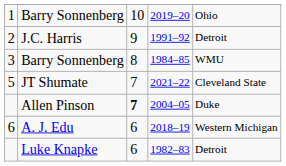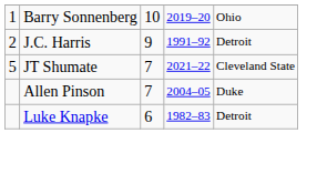 <table class="wikitable">
 <tr>
 </tr>
 <tr>
 <td>1</td>
 <td>Barry Sonnenberg</td>
 <td>10</td>
 <td style="font-size:80%;"><a href='#'>2019–20</a></td>
 <td style="font-size:80%;">Ohio</td>
 </tr>
 <tr>
 <td>2</td>
 <td>J.C. Harris</td>
 <td>9</td>
 <td style="font-size:80%;"><a href='#'>1991–92</a></td>
 <td style="font-size:80%;">Detroit</td>
 </tr>
 <tr>
-<td>3</td>
-<td>Barry Sonnenberg</td>
-<td>8</td>
-<td style="font-size:80%;"><a href='#'>1984–85</a></td>
-<td style="font-size:80%;">WMU</td>
-</tr>
-<tr>
 <td>5</td>
 <td>JT Shumate</td>
 <td>7</td>
 <td style="font-size:80%;"><a href='#'>2021–22</a></td>
 <td style="font-size:80%;">Cleveland State</td>
 </tr>
 <tr>
 <td></td>
 <td>Allen Pinson</td>
-<td><strong>7</strong></td>
+<td>7</td>
 <td style="font-size:80%;"><a href='#'>2004–05</a></td>
 <td style="font-size:80%;">Duke</td>
-</tr>
-<tr>
-<td>6</td>
-<td><a href='#'>A. J. Edu</a></td>
-<td>6</td>
-<td style="font-size:80%;"><a href='#'>2018–19</a></td>
-<td style="font-size:80%;">Western Michigan</td>
 </tr>
 <tr>
 <td></td>
 <td><a href='#'>Luke Knapke</a></td>
 <td>6</td>
 <td style="font-size:80%;"><a href='#'>1982–83</a></td>
 <td style="font-size:80%;">Detroit</td>
 </tr>
 </table>
